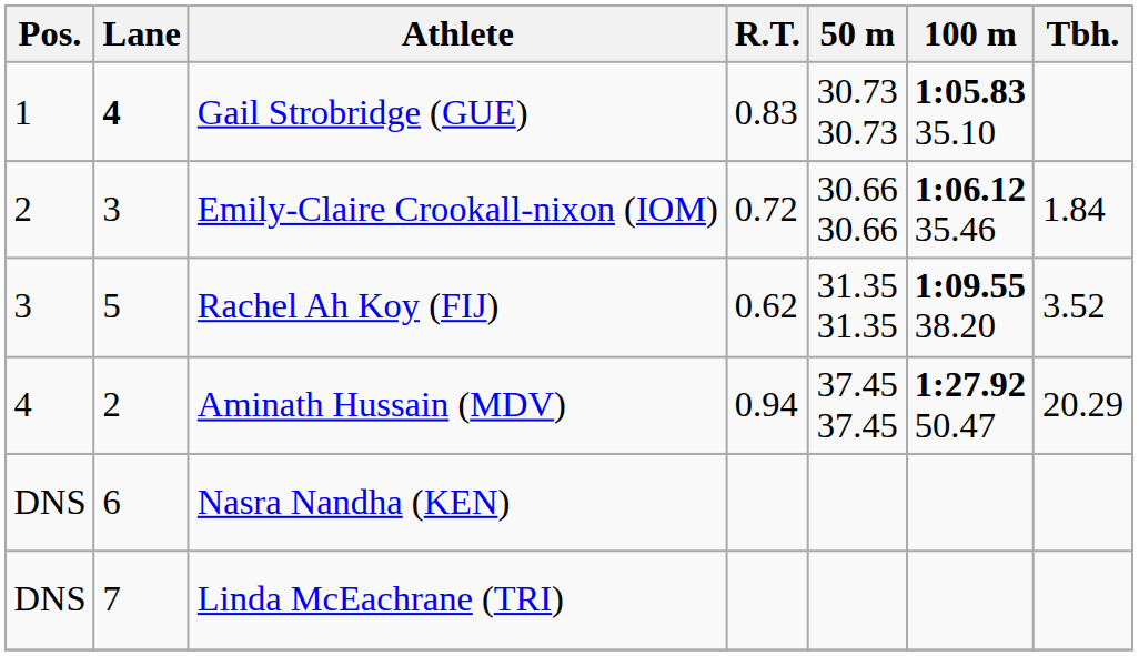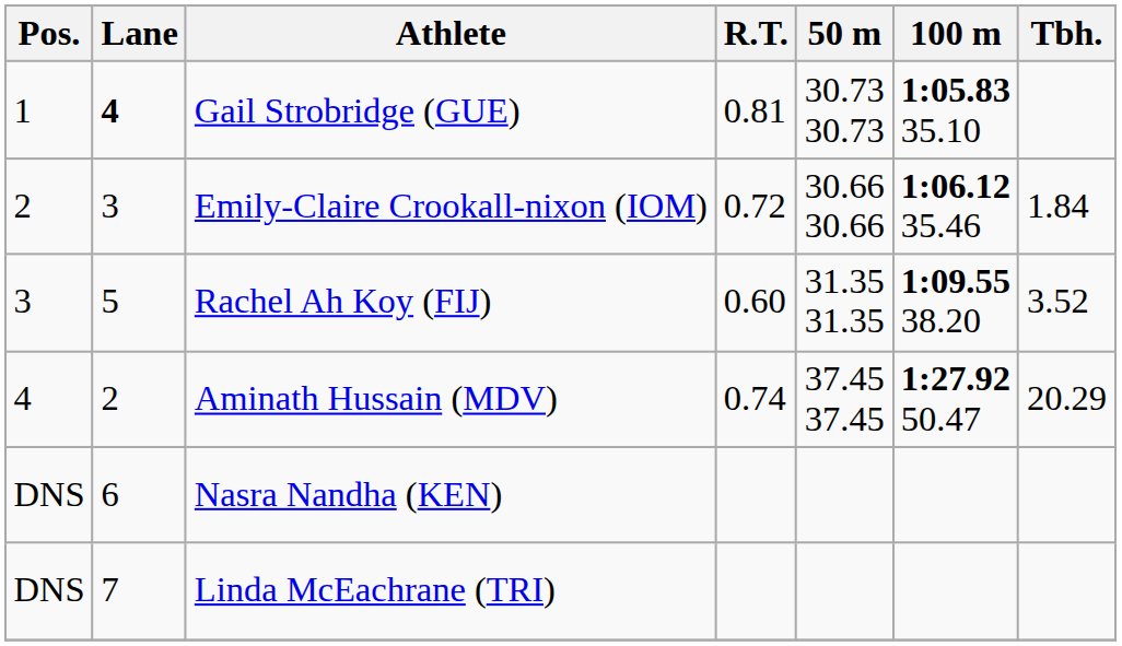 <table class="wikitable">
 <tr>
 <th>Pos.</th>
 <th>Lane</th>
 <th>Athlete</th>
 <th>R.T.</th>
 <th>50 m</th>
 <th>100 m</th>
 <th>Tbh.</th>
 </tr>
 <tr>
 <td>1</td>
 <td><strong>4</strong></td>
 <td> <a href='#'>Gail Strobridge</a> (<a href='#'>GUE</a>)</td>
-<td>0.83</td>
+<td>0.81</td>
 <td>30.73<br>30.73</td>
 <td><strong>1:05.83</strong><br>35.10</td>
 <td> </td>
 </tr>
 <tr>
 <td>2</td>
 <td>3</td>
 <td> <a href='#'>Emily-Claire Crookall-nixon</a> (<a href='#'>IOM</a>)</td>
 <td>0.72</td>
 <td>30.66<br>30.66</td>
 <td><strong>1:06.12</strong><br>35.46</td>
 <td>1.84</td>
 </tr>
 <tr>
 <td>3</td>
 <td>5</td>
 <td> <a href='#'>Rachel Ah Koy</a> (<a href='#'>FIJ</a>)</td>
-<td>0.62</td>
+<td>0.60</td>
 <td>31.35<br>31.35</td>
 <td><strong>1:09.55</strong><br>38.20</td>
 <td>3.52</td>
 </tr>
 <tr>
 <td>4</td>
 <td>2</td>
 <td> <a href='#'>Aminath Hussain</a> (<a href='#'>MDV</a>)</td>
-<td>0.94</td>
+<td>0.74</td>
 <td>37.45<br>37.45</td>
 <td><strong>1:27.92</strong><br>50.47</td>
 <td>20.29</td>
 </tr>
 <tr>
 <td>DNS</td>
 <td>6</td>
 <td> <a href='#'>Nasra Nandha</a> (<a href='#'>KEN</a>)</td>
 <td> </td>
 <td><br> </td>
 <td><br> </td>
 <td> </td>
 </tr>
 <tr>
 <td>DNS</td>
 <td>7</td>
 <td> <a href='#'>Linda McEachrane</a> (<a href='#'>TRI</a>)</td>
 <td> </td>
 <td><br> </td>
 <td><br> </td>
 <td> </td>
 </tr>
 <tr>
 </tr>
 </table>
